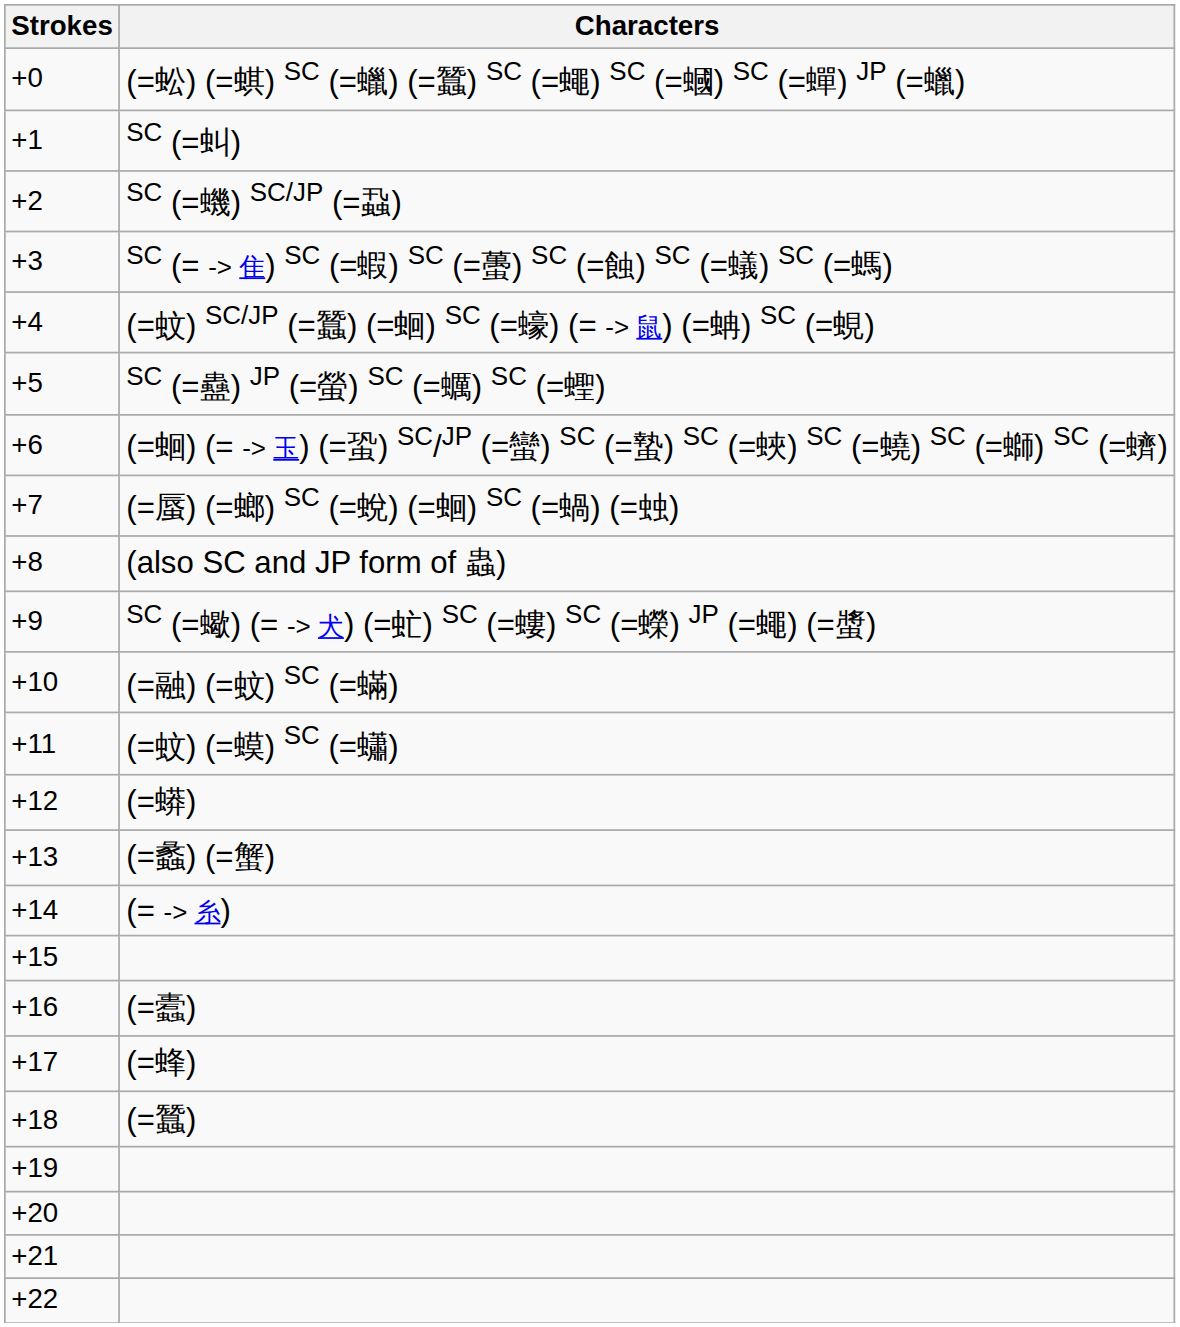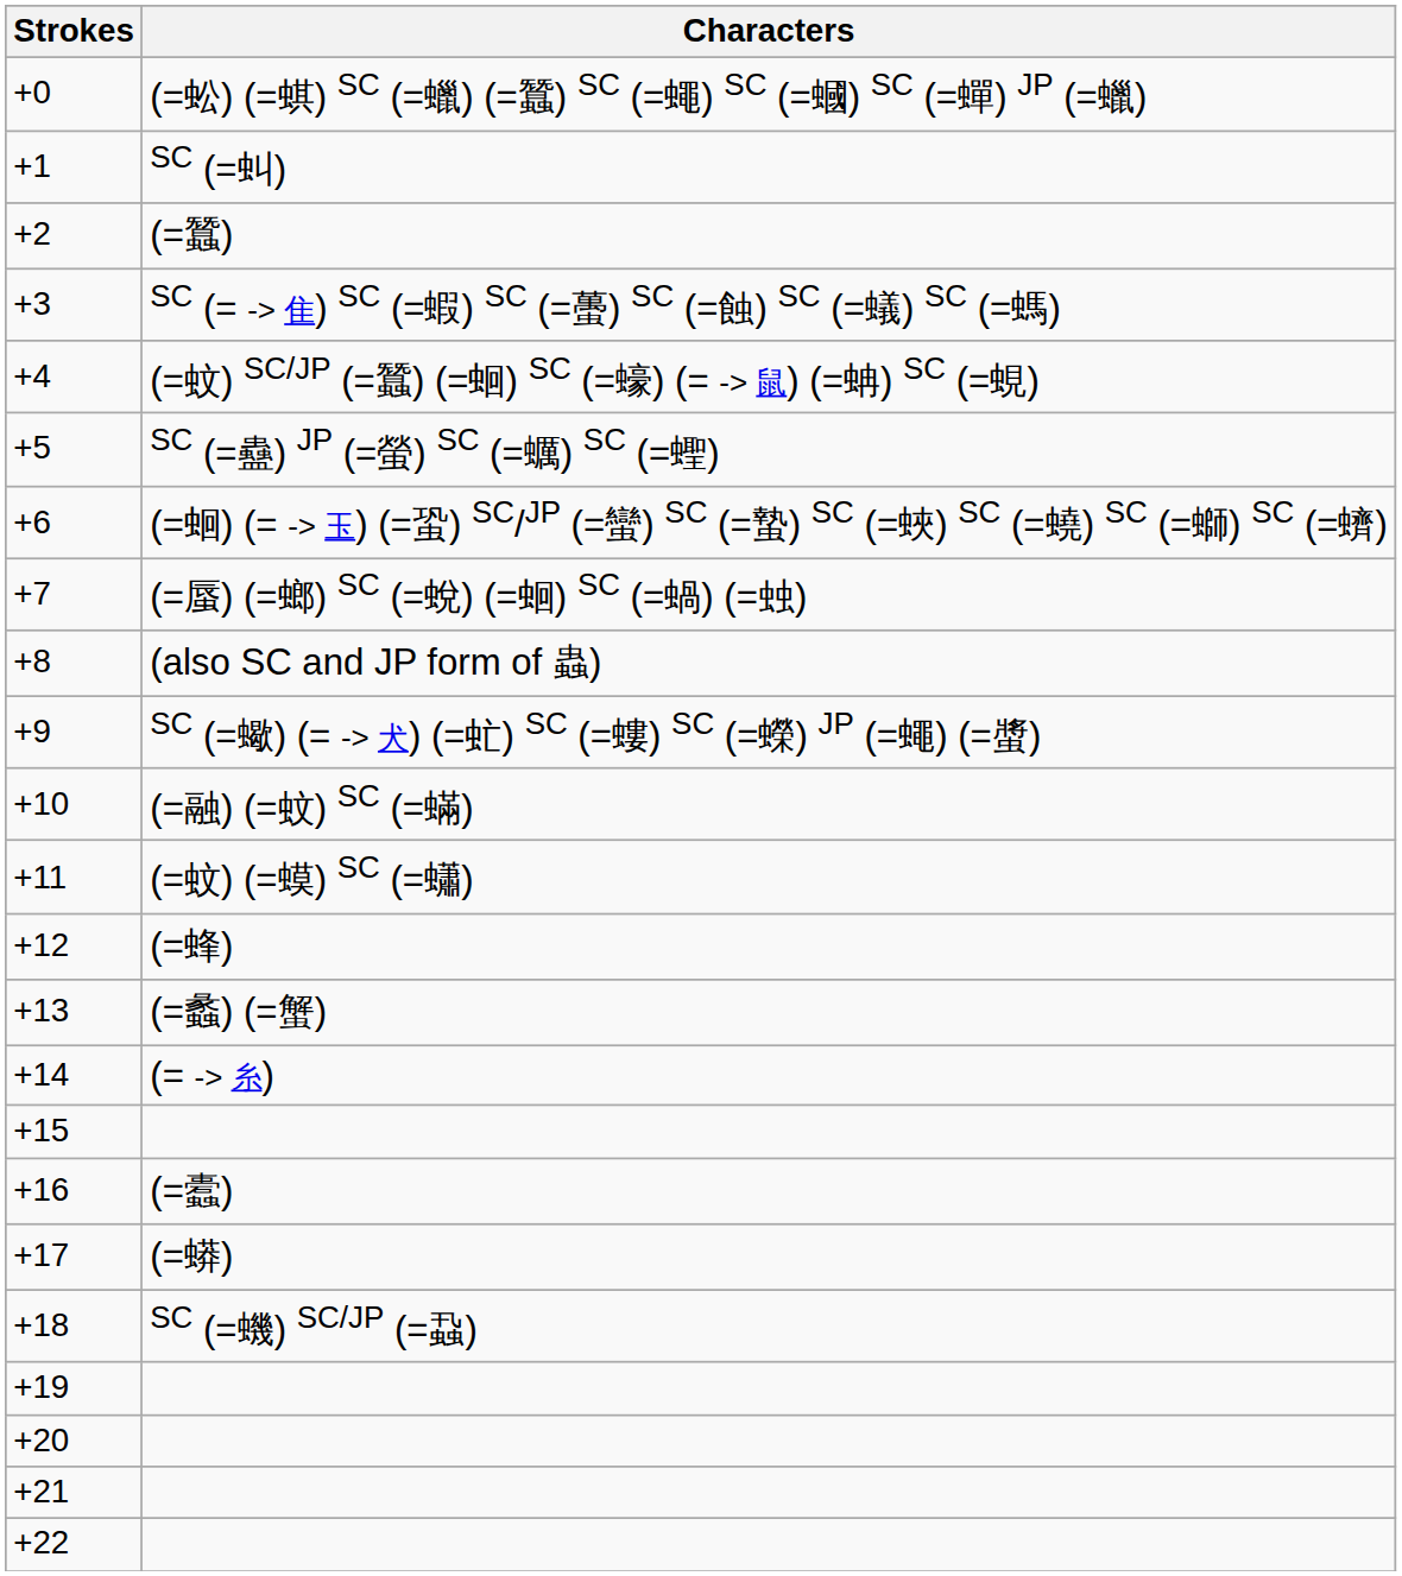 <table class="wikitable">
 <tr>
 <th>Strokes</th>
 <th>Characters</th>
 </tr>
 <tr>
 <td>+0</td>
 <td style="font-size: large;">  (=蚣)     (=蜞)    <sup>SC</sup> (=蠟)                                    (=蠶) <sup>SC</sup> (=蠅) <sup>SC</sup> (=蟈) <sup>SC</sup> (=蟬)  <sup>JP</sup> (=蠟)</td>
 </tr>
 <tr>
 <td>+1</td>
 <td style="font-size: large;"><sup>SC</sup> (=虯)</td>
 </tr>
 <tr>
 <td>+2</td>
-<td style="font-size: large;"> <sup>SC</sup> (=蟣)   <sup>SC/JP</sup> (=蝨) </td>
+<td style="font-size: large;">      (=蠶)</td>
 </tr>
 <tr>
 <td>+3</td>
 <td style="font-size: large;">          <sup>SC</sup> (= <small>-> <a href='#'>隹</a></small>) <sup>SC</sup> (=蝦) <sup>SC</sup> (=蠆) <sup>SC</sup> (=蝕) <sup>SC</sup> (=蟻) <sup>SC</sup> (=螞) </td>
 </tr>
 <tr>
 <td>+4</td>
 <td style="font-size: large;">     (=蚊)            <sup>SC/JP</sup> (=蠶)    (=蛔)     <sup>SC</sup> (=蠔)     (= <small>-> <a href='#'>鼠</a></small>)      (=蚺)     <sup>SC</sup> (=蜆)</td>
 </tr>
 <tr>
 <td>+5</td>
 <td style="font-size: large;">                              <sup>SC</sup> (=蠱)   <sup>JP</sup> (=螢) <sup>SC</sup> (=蠣) <sup>SC</sup> (=蟶)</td>
 </tr>
 <tr>
 <td>+6</td>
 <td style="font-size: large;">       (=蛔)           (= <small>-> <a href='#'>玉</a></small>)             (=蛩)  <sup>SC</sup>/<sup>JP</sup> (=蠻)  <sup>SC</sup> (=蟄) <sup>SC</sup> (=蛺) <sup>SC</sup> (=蟯) <sup>SC</sup> (=螄) <sup>SC</sup> (=蠐)</td>
 </tr>
 <tr>
 <td>+7</td>
 <td style="font-size: large;">                 (=蜃)        (=螂)          <sup>SC</sup> (=蛻)  (=蛔) <sup>SC</sup> (=蝸)  (=䖵) </td>
 </tr>
 <tr>
 <td>+8</td>
 <td style="font-size: large;"> (also SC and JP form of 蟲)</td>
 </tr>
 <tr>
 <td>+9</td>
 <td style="font-size: large;">  <sup>SC</sup> (=蠍)                                  (= <small>-> <a href='#'>犬</a></small>)   (=虻)          <sup>SC</sup> (=螻)  <sup>SC</sup> (=蠑) <sup>JP</sup> (=蠅)  (=螿) </td>
 </tr>
 <tr>
 <td>+10</td>
 <td style="font-size: large;">               (=融)                    (=蚊)       <sup>SC</sup> (=蟎)  </td>
 </tr>
 <tr>
 <td>+11</td>
 <td style="font-size: large;">                        (=蚊)       (=蟆)        <sup>SC</sup> (=蠨)    </td>
 </tr>
 <tr>
 <td>+12</td>
-<td style="font-size: large;">                                  (=蟒)</td>
+<td style="font-size: large;"> (=蜂)      </td>
 </tr>
 <tr>
 <td>+13</td>
 <td style="font-size: large;">   (=蠡)                      (=蟹)</td>
 </tr>
 <tr>
 <td>+14</td>
 <td style="font-size: large;">   (= <small>-> <a href='#'>糸</a></small>)       </td>
 </tr>
 <tr>
 <td>+15</td>
 <td style="font-size: large;">           </td>
 </tr>
 <tr>
 <td>+16</td>
 <td style="font-size: large;">   (=蠹)     </td>
 </tr>
 <tr>
 <td>+17</td>
-<td style="font-size: large;"> (=蜂)      </td>
+<td style="font-size: large;">                                  (=蟒)</td>
 </tr>
 <tr>
 <td>+18</td>
-<td style="font-size: large;">      (=蠶)</td>
+<td style="font-size: large;"> <sup>SC</sup> (=蟣)   <sup>SC/JP</sup> (=蝨) </td>
 </tr>
 <tr>
 <td>+19</td>
 <td style="font-size: large;"></td>
 </tr>
 <tr>
 <td>+20</td>
 <td style="font-size: large;"></td>
 </tr>
 <tr>
 <td>+21</td>
 <td style="font-size: large;"> </td>
 </tr>
 <tr>
 <td>+22</td>
 <td style="font-size: large;"></td>
 </tr>
 </table>
